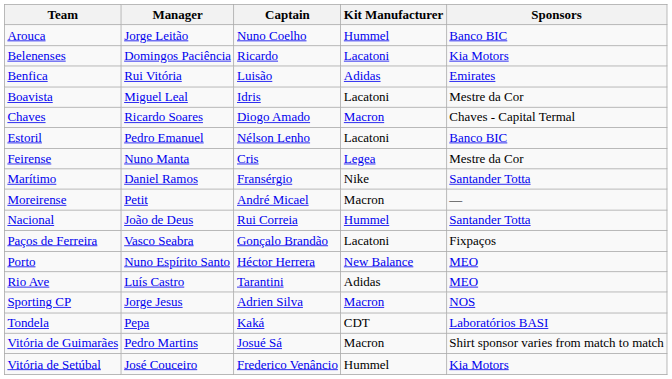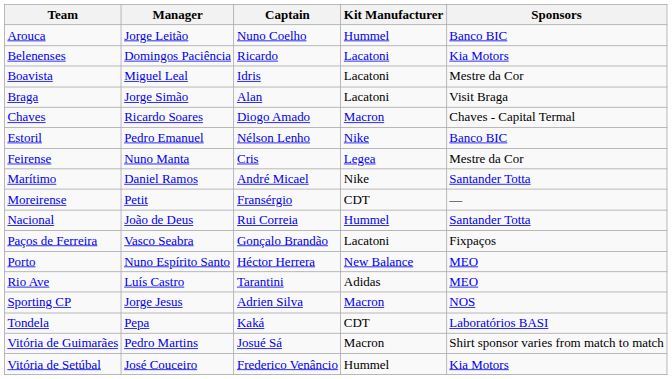 <table class="wikitable sortable" style="text-align: left;">
 <tr>
 <th>Team</th>
 <th>Manager</th>
 <th>Captain</th>
 <th>Kit Manufacturer</th>
 <th>Sponsors</th>
 </tr>
 <tr>
 <td><a href='#'>Arouca</a></td>
 <td> <a href='#'>Jorge Leitão</a></td>
 <td> <a href='#'>Nuno Coelho</a></td>
 <td><a href='#'>Hummel</a></td>
 <td><a href='#'>Banco BIC</a></td>
 </tr>
 <tr>
 <td><a href='#'>Belenenses</a></td>
 <td> <a href='#'>Domingos Paciência</a></td>
 <td> <a href='#'>Ricardo</a></td>
 <td><a href='#'>Lacatoni</a></td>
 <td><a href='#'>Kia Motors</a></td>
 </tr>
 <tr>
-<td><a href='#'>Benfica</a></td>
-<td> <a href='#'>Rui Vitória</a></td>
-<td> <a href='#'>Luisão</a></td>
-<td><a href='#'>Adidas</a></td>
-<td><a href='#'>Emirates</a></td>
-</tr>
-<tr>
 <td><a href='#'>Boavista</a></td>
 <td> <a href='#'>Miguel Leal</a></td>
 <td> <a href='#'>Idris</a></td>
 <td>Lacatoni</td>
 <td>Mestre da Cor</td>
+</tr>
+<tr>
+<td><a href='#'>Braga</a></td>
+<td> <a href='#'>Jorge Simão</a></td>
+<td> <a href='#'>Alan</a></td>
+<td>Lacatoni</td>
+<td>Visit Braga</td>
 </tr>
 <tr>
 <td><a href='#'>Chaves</a></td>
 <td> <a href='#'>Ricardo Soares</a></td>
 <td> <a href='#'>Diogo Amado</a></td>
 <td><a href='#'>Macron</a></td>
 <td>Chaves - Capital Termal</td>
 </tr>
 <tr>
 <td><a href='#'>Estoril</a></td>
 <td> <a href='#'>Pedro Emanuel</a></td>
 <td> <a href='#'>Nélson Lenho</a></td>
-<td>Lacatoni</td>
+<td><a href='#'>Nike</a></td>
 <td><a href='#'>Banco BIC</a></td>
 </tr>
 <tr>
 <td><a href='#'>Feirense</a></td>
 <td> <a href='#'>Nuno Manta</a></td>
 <td> <a href='#'>Cris</a></td>
 <td><a href='#'>Legea</a></td>
 <td>Mestre da Cor</td>
 </tr>
 <tr>
 <td><a href='#'>Marítimo</a></td>
 <td> <a href='#'>Daniel Ramos</a></td>
-<td> <a href='#'>Fransérgio</a></td>
+<td> <a href='#'>André Micael</a></td>
 <td>Nike</td>
 <td><a href='#'>Santander Totta</a></td>
 </tr>
 <tr>
 <td><a href='#'>Moreirense</a></td>
 <td> <a href='#'>Petit</a></td>
-<td> <a href='#'>André Micael</a></td>
-<td>Macron</td>
+<td> <a href='#'>Fransérgio</a></td>
+<td>CDT</td>
 <td>—</td>
 </tr>
 <tr>
 <td><a href='#'>Nacional</a></td>
 <td> <a href='#'>João de Deus</a></td>
 <td> <a href='#'>Rui Correia</a></td>
 <td><a href='#'>Hummel</a></td>
 <td><a href='#'>Santander Totta</a></td>
 </tr>
 <tr>
 <td><a href='#'>Paços de Ferreira</a></td>
 <td> <a href='#'>Vasco Seabra</a></td>
 <td> <a href='#'>Gonçalo Brandão</a></td>
 <td>Lacatoni</td>
 <td>Fixpaços</td>
 </tr>
 <tr>
 <td><a href='#'>Porto</a></td>
 <td> <a href='#'>Nuno Espírito Santo</a></td>
 <td> <a href='#'>Héctor Herrera</a></td>
 <td><a href='#'>New Balance</a></td>
 <td><a href='#'>MEO</a></td>
 </tr>
 <tr>
 <td><a href='#'>Rio Ave</a></td>
 <td> <a href='#'>Luís Castro</a></td>
 <td> <a href='#'>Tarantini</a></td>
 <td>Adidas</td>
 <td><a href='#'>MEO</a></td>
 </tr>
 <tr>
 <td><a href='#'>Sporting CP</a></td>
 <td> <a href='#'>Jorge Jesus</a></td>
 <td> <a href='#'>Adrien Silva</a></td>
 <td><a href='#'>Macron</a></td>
 <td><a href='#'>NOS</a></td>
 </tr>
 <tr>
 <td><a href='#'>Tondela</a></td>
 <td> <a href='#'>Pepa</a></td>
 <td> <a href='#'>Kaká</a></td>
 <td>CDT</td>
 <td><a href='#'>Laboratórios BASI</a></td>
 </tr>
 <tr>
 <td><a href='#'>Vitória de Guimarães</a></td>
 <td> <a href='#'>Pedro Martins</a></td>
 <td> <a href='#'>Josué Sá</a></td>
 <td>Macron</td>
 <td>Shirt sponsor varies from match to match</td>
 </tr>
 <tr>
 <td><a href='#'>Vitória de Setúbal</a></td>
 <td> <a href='#'>José Couceiro</a></td>
 <td> <a href='#'>Frederico Venâncio</a></td>
 <td>Hummel</td>
 <td><a href='#'>Kia Motors</a></td>
 </tr>
 </table>
